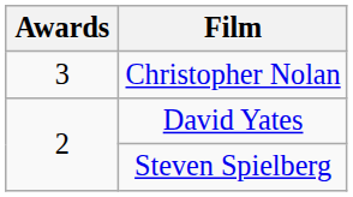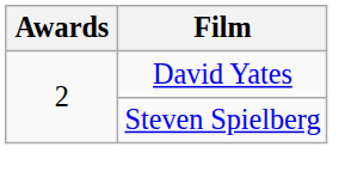 <table class="wikitable" style="text-align: center">
 <tr>
 <th scope="col" width="55">Awards</th>
 <th scope="col">Film</th>
-</tr>
-<tr>
-<td>3</td>
-<td><a href='#'>Christopher Nolan</a></td>
 </tr>
 <tr>
 <td rowspan=2>2</td>
 <td><a href='#'>David Yates</a></td>
 </tr>
 <tr>
 <td><a href='#'>Steven Spielberg</a></td>
 </tr>
 </table>
